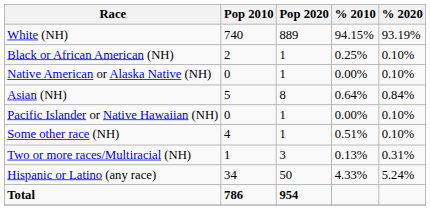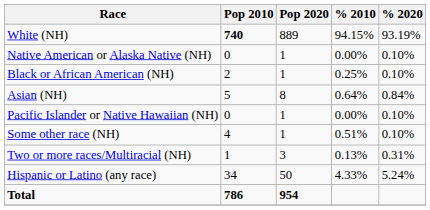 <table class="wikitable">
 <tr>
 <th>Race</th>
 <th>Pop 2010</th>
 <th>Pop 2020</th>
 <th>% 2010</th>
 <th>% 2020</th>
 </tr>
 <tr>
 <td><a href='#'>White</a> (NH)</td>
-<td>740</td>
+<td><strong>740</strong></td>
 <td>889</td>
 <td>94.15%</td>
 <td>93.19%</td>
+</tr>
+<tr>
+<td><a href='#'>Native American</a> or <a href='#'>Alaska Native</a> (NH)</td>
+<td>0</td>
+<td>1</td>
+<td>0.00%</td>
+<td>0.10%</td>
 </tr>
 <tr>
 <td><a href='#'>Black or African American</a> (NH)</td>
 <td>2</td>
 <td>1</td>
 <td>0.25%</td>
-<td>0.10%</td>
-</tr>
-<tr>
-<td><a href='#'>Native American</a> or <a href='#'>Alaska Native</a> (NH)</td>
-<td>0</td>
-<td>1</td>
-<td>0.00%</td>
 <td>0.10%</td>
 </tr>
 <tr>
 <td><a href='#'>Asian</a> (NH)</td>
 <td>5</td>
 <td>8</td>
 <td>0.64%</td>
 <td>0.84%</td>
 </tr>
 <tr>
 <td><a href='#'>Pacific Islander</a> or <a href='#'>Native Hawaiian</a> (NH)</td>
 <td>0</td>
 <td>1</td>
 <td>0.00%</td>
 <td>0.10%</td>
 </tr>
 <tr>
 <td><a href='#'>Some other race</a> (NH)</td>
 <td>4</td>
 <td>1</td>
 <td>0.51%</td>
 <td>0.10%</td>
 </tr>
 <tr>
 <td><a href='#'>Two or more races/Multiracial</a> (NH)</td>
 <td>1</td>
 <td>3</td>
 <td>0.13%</td>
 <td>0.31%</td>
 </tr>
 <tr>
 <td><a href='#'>Hispanic or Latino</a> (any race)</td>
 <td>34</td>
 <td>50</td>
 <td>4.33%</td>
 <td>5.24%</td>
 </tr>
 <tr>
 <td><strong>Total</strong></td>
 <td><strong>786</strong></td>
 <td><strong>954</strong></td>
 <td></td>
 <td></td>
 </tr>
 <tr>
 </tr>
 </table>
